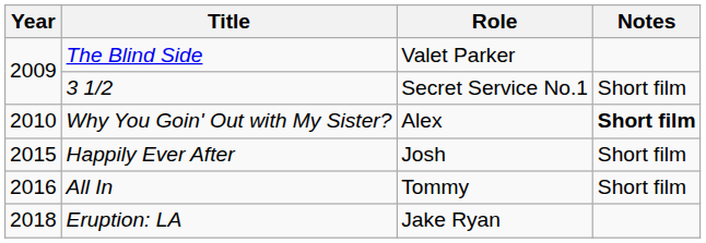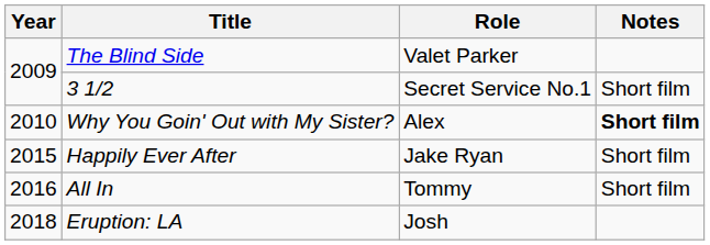 <table class="wikitable">
 <tr>
 <th>Year</th>
 <th>Title</th>
 <th>Role</th>
 <th>Notes</th>
 </tr>
 <tr>
 <td rowspan="2">2009</td>
 <td><em><a href='#'>The Blind Side</a></em></td>
 <td>Valet Parker</td>
 <td></td>
 </tr>
 <tr>
 <td><em>3 1/2</em></td>
 <td>Secret Service No.1</td>
 <td>Short film</td>
 </tr>
 <tr>
 <td>2010</td>
 <td><em>Why You Goin' Out with My Sister?</em></td>
 <td>Alex</td>
 <td><strong>Short film</strong></td>
 </tr>
 <tr>
 <td>2015</td>
 <td><em>Happily Ever After</em></td>
-<td>Josh</td>
+<td>Jake Ryan</td>
 <td>Short film</td>
 </tr>
 <tr>
 <td>2016</td>
 <td><em>All In</em></td>
 <td>Tommy</td>
 <td>Short film</td>
 </tr>
 <tr>
 <td>2018</td>
 <td><em>Eruption: LA</em></td>
-<td>Jake Ryan</td>
+<td>Josh</td>
 <td></td>
 </tr>
 </table>
